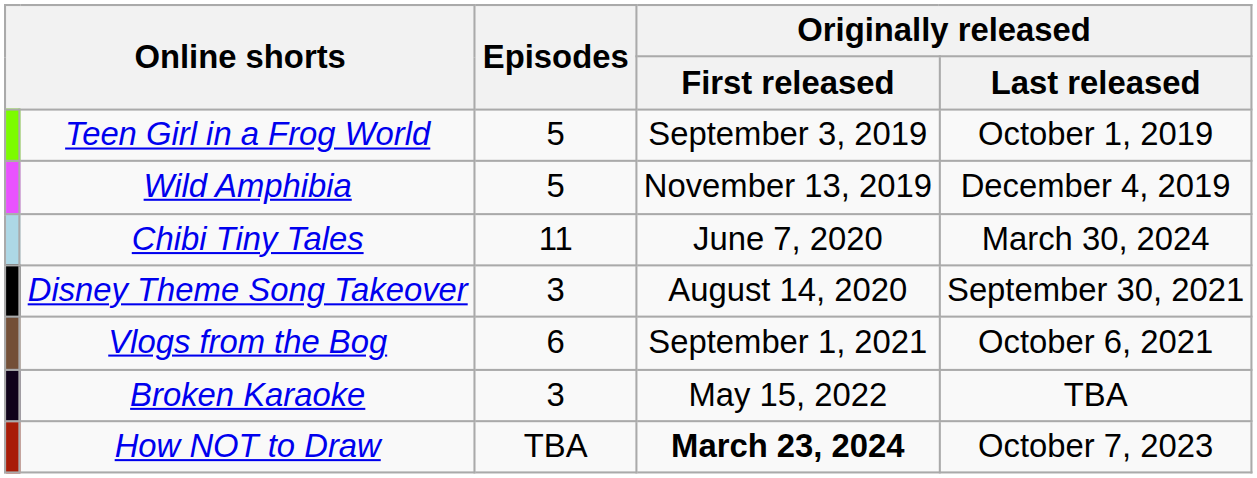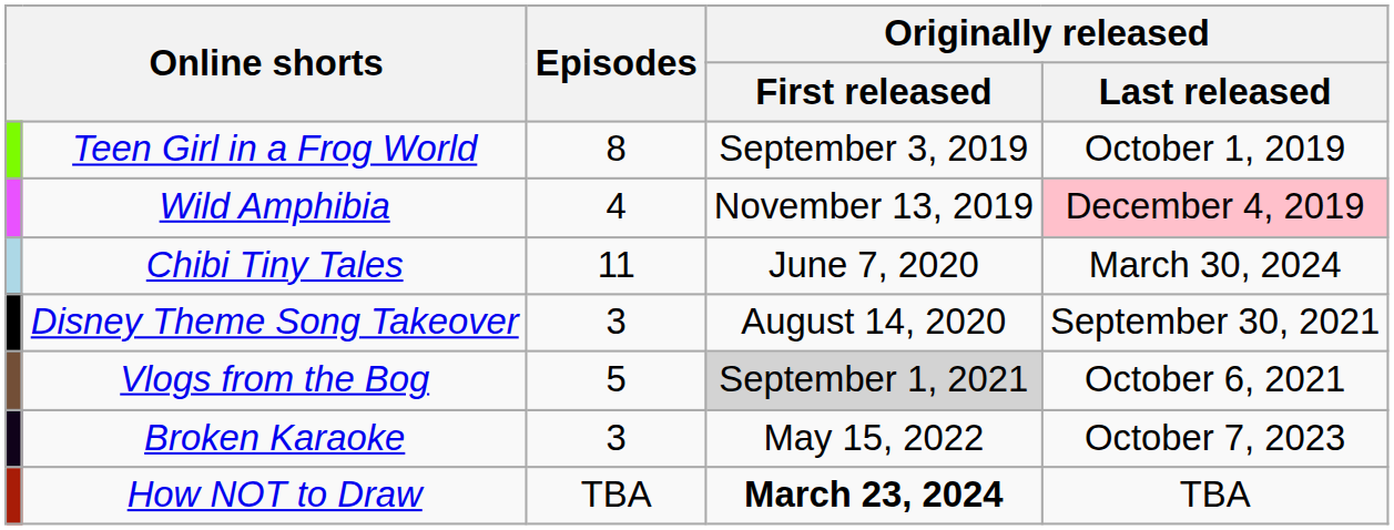 <table class="wikitable" style="text-align:center;">
 <tr>
 <th colspan="2" rowspan="2">Online shorts</th>
 <th rowspan="2">Episodes</th>
 <th colspan="3">Originally released</th>
 </tr>
 <tr>
 <th scope="col">First released</th>
 <th scope="col">Last released</th>
 </tr>
 <tr>
 <td style="background: #7CFC00;"></td>
 <td><em><a href='#'>Teen Girl in a Frog World</a></em></td>
-<td>5</td>
+<td>8</td>
 <td>September 3, 2019</td>
 <td>October 1, 2019</td>
 </tr>
 <tr>
 <td style="background: #E952FF;"></td>
 <td><em><a href='#'>Wild Amphibia</a></em></td>
-<td>5</td>
+<td>4</td>
 <td>November 13, 2019</td>
-<td>December 4, 2019</td>
+<td style="background: pink;">December 4, 2019</td>
 </tr>
 <tr>
 <td style="background: #ADD8E6;"></td>
 <td><em><a href='#'>Chibi Tiny Tales</a></em></td>
 <td>11</td>
 <td>June 7, 2020</td>
 <td>March 30, 2024</td>
 </tr>
 <tr>
 <td style="background: #000000;"></td>
 <td><em><a href='#'>Disney Theme Song Takeover</a></em></td>
 <td>3</td>
 <td>August 14, 2020</td>
 <td>September 30, 2021</td>
 </tr>
 <tr>
 <td style="background: #734F37;"></td>
 <td><em><a href='#'>Vlogs from the Bog</a></em></td>
-<td>6</td>
-<td>September 1, 2021</td>
+<td>5</td>
+<td style="background: lightgrey;">September 1, 2021</td>
 <td>October 6, 2021</td>
 </tr>
 <tr>
 <td style="background: #10021A;"></td>
 <td><em><a href='#'>Broken Karaoke</a></em></td>
 <td>3</td>
 <td>May 15, 2022</td>
-<td>TBA</td>
+<td>October 7, 2023</td>
 </tr>
 <tr>
 <td style="background: #A81C07;"></td>
 <td><em><a href='#'>How NOT to Draw</a></em></td>
 <td>TBA</td>
 <td><strong>March 23, 2024</strong></td>
-<td>October 7, 2023</td>
+<td>TBA</td>
 </tr>
 </table>
